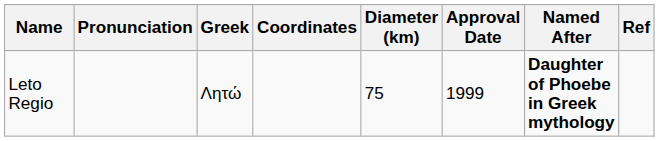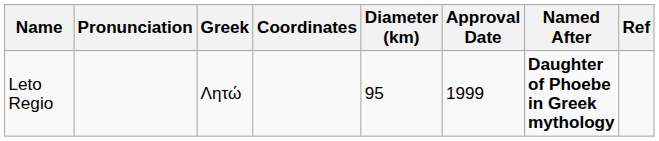 <table class="wikitable">
 <tr>
 <th width=100>Name</th>
 <th>Pronunciation</th>
 <th>Greek</th>
 <th>Coordinates</th>
 <th>Diameter (km)</th>
 <th>Approval Date</th>
 <th>Named After</th>
 <th>Ref</th>
 </tr>
 <tr>
 <td>Leto Regio</td>
 <td></td>
 <td>Λητώ</td>
 <td></td>
-<td>75</td>
+<td>95</td>
 <td>1999</td>
 <td><strong>Daughter of Phoebe in Greek mythology</strong></td>
 <td></td>
 </tr>
 </table>
